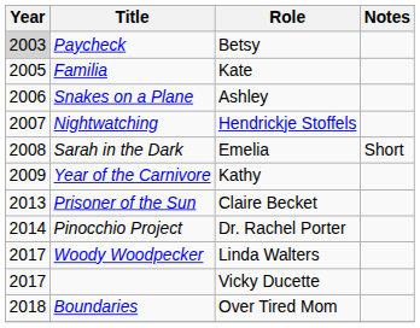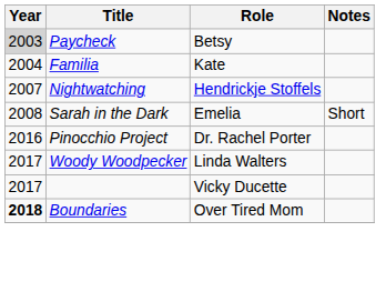 <table class="wikitable sortable">
 <tr>
 <th>Year</th>
 <th>Title</th>
 <th>Role</th>
 <th class="unsortable">Notes</th>
 </tr>
 <tr>
 <td style="background: lightgrey;">2003</td>
 <td><em><a href='#'>Paycheck</a></em></td>
 <td>Betsy</td>
 <td></td>
 </tr>
 <tr>
-<td>2005</td>
+<td>2004</td>
 <td><em><a href='#'>Familia</a></em></td>
 <td>Kate</td>
-<td></td>
-</tr>
-<tr>
-<td>2006</td>
-<td><em><a href='#'>Snakes on a Plane</a></em></td>
-<td>Ashley</td>
 <td></td>
 </tr>
 <tr>
 <td>2007</td>
 <td><em><a href='#'>Nightwatching</a></em></td>
 <td><a href='#'>Hendrickje Stoffels</a></td>
 <td></td>
 </tr>
 <tr>
 <td>2008</td>
 <td><em>Sarah in the Dark</em></td>
 <td>Emelia</td>
 <td>Short</td>
 </tr>
 <tr>
-<td>2009</td>
-<td><em><a href='#'>Year of the Carnivore</a></em></td>
-<td>Kathy</td>
-<td></td>
-</tr>
-<tr>
-<td>2013</td>
-<td><em><a href='#'>Prisoner of the Sun</a></em></td>
-<td>Claire Becket</td>
-<td></td>
-</tr>
-<tr>
-<td>2014</td>
+<td>2016</td>
 <td><em>Pinocchio Project</em></td>
 <td>Dr. Rachel Porter</td>
 <td></td>
 </tr>
 <tr>
 <td>2017</td>
 <td><em><a href='#'>Woody Woodpecker</a></em></td>
 <td>Linda Walters</td>
 <td></td>
 </tr>
 <tr>
 <td>2017</td>
 <td><em></em></td>
 <td>Vicky Ducette</td>
 <td></td>
 </tr>
 <tr>
-<td>2018</td>
+<td><strong>2018</strong></td>
 <td><em><a href='#'>Boundaries</a></em></td>
 <td>Over Tired Mom</td>
 <td></td>
 </tr>
 <tr>
 </tr>
 </table>
